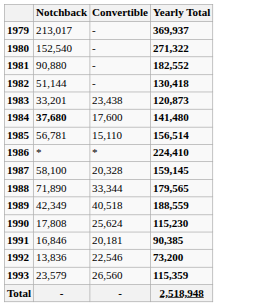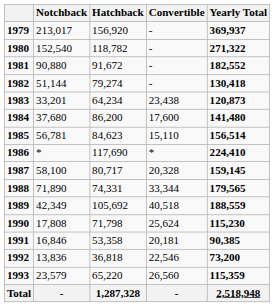 <table class="wikitable defaultcenter">
 <tr>
 <th></th>
 <th>Notchback</th>
+<th>Hatchback</th>
 <th>Convertible</th>
 <th>Yearly Total</th>
 </tr>
 <tr>
 <td><strong>1979</strong></td>
 <td>213,017</td>
+<td>156,920</td>
 <td>-</td>
 <td><strong>369,937</strong></td>
 </tr>
 <tr>
 <td><strong>1980</strong></td>
 <td>152,540</td>
+<td>118,782</td>
 <td>-</td>
 <td><strong>271,322</strong></td>
 </tr>
 <tr>
 <td><strong>1981</strong></td>
 <td>90,880</td>
+<td>91,672</td>
 <td>-</td>
 <td><strong>182,552</strong></td>
 </tr>
 <tr>
 <td><strong>1982</strong></td>
 <td>51,144</td>
+<td>79,274</td>
 <td>-</td>
 <td><strong>130,418</strong></td>
 </tr>
 <tr>
 <td><strong>1983</strong></td>
 <td>33,201</td>
+<td>64,234</td>
 <td>23,438</td>
 <td><strong>120,873</strong></td>
 </tr>
 <tr>
 <td><strong>1984</strong></td>
-<td><strong>37,680</strong></td>
+<td>37,680</td>
+<td>86,200</td>
 <td>17,600</td>
 <td><strong>141,480</strong></td>
 </tr>
 <tr>
 <td><strong>1985</strong></td>
 <td>56,781</td>
+<td>84,623</td>
 <td>15,110</td>
 <td><strong>156,514</strong></td>
 </tr>
 <tr>
 <td><strong>1986</strong></td>
 <td>*</td>
+<td>117,690</td>
 <td>*</td>
 <td><strong>224,410</strong></td>
 </tr>
 <tr>
 <td><strong>1987</strong></td>
 <td>58,100</td>
+<td>80,717</td>
 <td>20,328</td>
 <td><strong>159,145</strong></td>
 </tr>
 <tr>
 <td><strong>1988</strong></td>
 <td>71,890</td>
+<td>74,331</td>
 <td>33,344</td>
 <td><strong>179,565</strong></td>
 </tr>
 <tr>
 <td><strong>1989</strong></td>
 <td>42,349</td>
+<td>105,692</td>
 <td>40,518</td>
 <td><strong>188,559</strong></td>
 </tr>
 <tr>
 <td><strong>1990</strong></td>
 <td>17,808</td>
+<td>71,798</td>
 <td>25,624</td>
 <td><strong>115,230</strong></td>
 </tr>
 <tr>
 <td><strong>1991</strong></td>
 <td>16,846</td>
+<td>53,358</td>
 <td>20,181</td>
 <td><strong>90,385</strong></td>
 </tr>
 <tr>
 <td><strong>1992</strong></td>
 <td>13,836</td>
+<td>36,818</td>
 <td>22,546</td>
 <td><strong>73,200</strong></td>
 </tr>
 <tr>
 <td><strong>1993</strong></td>
 <td>23,579</td>
+<td>65,220</td>
 <td>26,560</td>
 <td><strong>115,359</strong></td>
 </tr>
 <tr>
 <th>Total</th>
 <th>-</th>
+<th>1,287,328</th>
 <th>-</th>
 <th><u>2,518,948</u></th>
 </tr>
 </table>
